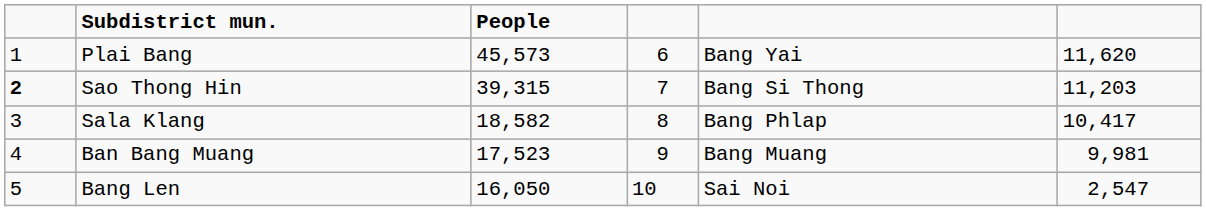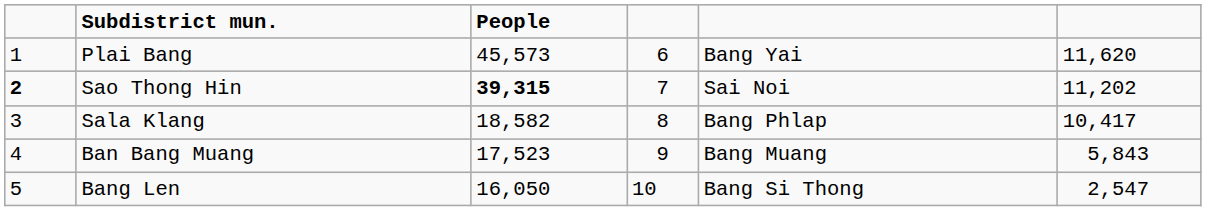 <table class="wikitable" style="width:60%;">
 <tr>
 <td scope="col" style="width:6%;"> </td>
 <td scope="col" style="width:33%;"><strong>Subdistrict mun.</strong></td>
 <td scope="col" style="width:13%;"><strong>People</strong></td>
 <td scope="col" style="width:6%;"> </td>
 <td scope="col" style="width:30%;"> </td>
 <td scope="col" style="width:12%;"> </td>
 </tr>
 <tr>
 <td scope="row">1</td>
 <td>Plai Bang</td>
 <td>45,573</td>
 <td>  6</td>
 <td>Bang Yai</td>
 <td>11,620</td>
 </tr>
 <tr>
 <td scope="row"><strong>2</strong></td>
 <td>Sao Thong Hin</td>
-<td>39,315</td>
+<td><strong>39,315</strong></td>
 <td>  7</td>
-<td>Bang Si Thong</td>
-<td>11,203</td>
+<td>Sai Noi</td>
+<td>11,202</td>
 </tr>
 <tr>
 <td scope="row">3</td>
 <td>Sala Klang</td>
 <td>18,582</td>
 <td>  8</td>
 <td>Bang Phlap</td>
 <td>10,417</td>
 </tr>
 <tr>
 <td scope="row">4</td>
 <td>Ban Bang Muang</td>
 <td>17,523</td>
 <td>  9</td>
 <td>Bang Muang</td>
-<td>  9,981</td>
+<td>  5,843</td>
 </tr>
 <tr>
 <td scope="row">5</td>
 <td>Bang Len</td>
 <td>16,050</td>
 <td>10</td>
-<td>Sai Noi</td>
+<td>Bang Si Thong</td>
 <td>  2,547</td>
 </tr>
 </table>
